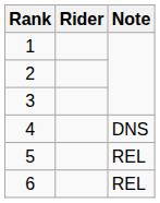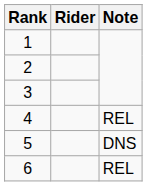 <table class="wikitable" style="font-size:95%" style="width:25em;">
 <tr>
 <th>Rank</th>
 <th>Rider</th>
 <th>Note</th>
 </tr>
 <tr>
 <td align=center>1</td>
 <td></td>
 </tr>
 <tr>
 <td align=center>2</td>
 <td></td>
 </tr>
 <tr>
 <td align=center>3</td>
 <td></td>
 </tr>
 <tr>
 <td align=center>4</td>
 <td></td>
-<td>DNS</td>
+<td>REL</td>
 </tr>
 <tr>
 <td align=center>5</td>
 <td></td>
-<td>REL</td>
+<td>DNS</td>
 </tr>
 <tr>
 <td align=center>6</td>
 <td></td>
 <td>REL</td>
 </tr>
 </table>
